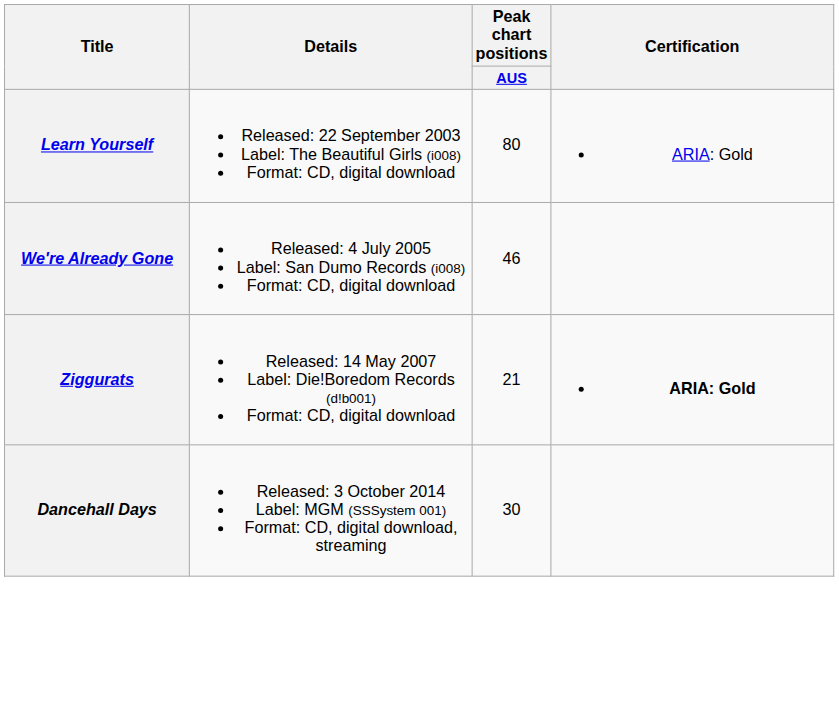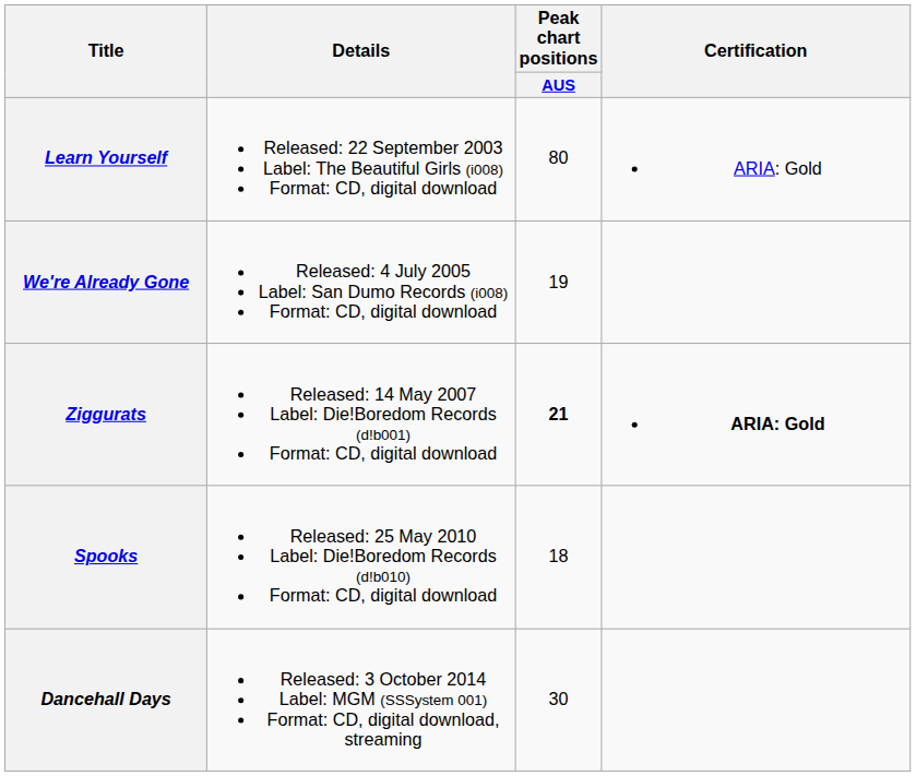 <table class="wikitable plainrowheaders" style="text-align:center;" border="1">
 <tr>
 <th scope="col" rowspan="2" style="width:11em;">Title</th>
 <th scope="col" rowspan="2" style="width:17em;">Details</th>
 <th scope="col" colspan="1">Peak chart positions</th>
 <th scope="col" rowspan="2" style="width:17em;">Certification</th>
 </tr>
 <tr>
 <th scope="col" style="width:3em;font-size:90%;"><a href='#'>AUS</a><br></th>
 </tr>
 <tr>
 <th scope="row"><em><a href='#'>Learn Yourself</a></em></th>
 <td><br><ul><li>Released: 22 September 2003</li><li>Label: The Beautiful Girls <small>(i008)</small></li><li>Format: CD, digital download</li></ul></td>
 <td>80</td>
 <td><br><ul><li><a href='#'>ARIA</a>: Gold</li></ul></td>
 </tr>
 <tr>
 <th scope="row"><em><a href='#'>We're Already Gone</a></em></th>
 <td><br><ul><li>Released: 4 July 2005</li><li>Label: San Dumo Records <small>(i008)</small></li><li>Format: CD, digital download</li></ul></td>
-<td>46</td>
+<td>19</td>
 <td></td>
 </tr>
 <tr>
 <th scope="row"><em><a href='#'>Ziggurats</a></em></th>
 <td><br><ul><li>Released: 14 May 2007</li><li>Label: Die!Boredom Records <small>(d!b001)</small></li><li>Format: CD, digital download</li></ul></td>
-<td>21</td>
+<td><strong>21</strong></td>
 <td><strong><br><ul><li>ARIA: Gold</li></ul></strong></td>
+</tr>
+<tr>
+<th scope="row"><em><a href='#'>Spooks</a></em></th>
+<td><br><ul><li>Released: 25 May 2010</li><li>Label: Die!Boredom Records <small>(d!b010)</small></li><li>Format: CD, digital download</li></ul></td>
+<td>18</td>
+<td></td>
 </tr>
 <tr>
 <th scope="row"><em>Dancehall Days</em></th>
 <td><br><ul><li>Released: 3 October 2014</li><li>Label: MGM <small>(SSSystem 001)</small></li><li>Format: CD, digital download, streaming</li></ul></td>
 <td>30</td>
 <td></td>
 </tr>
 </table>
